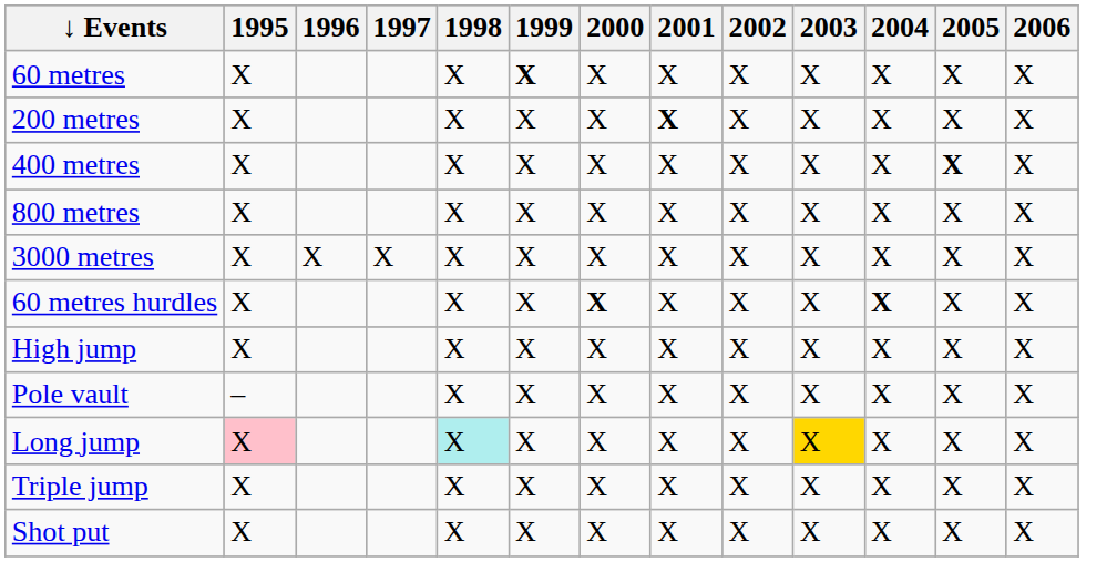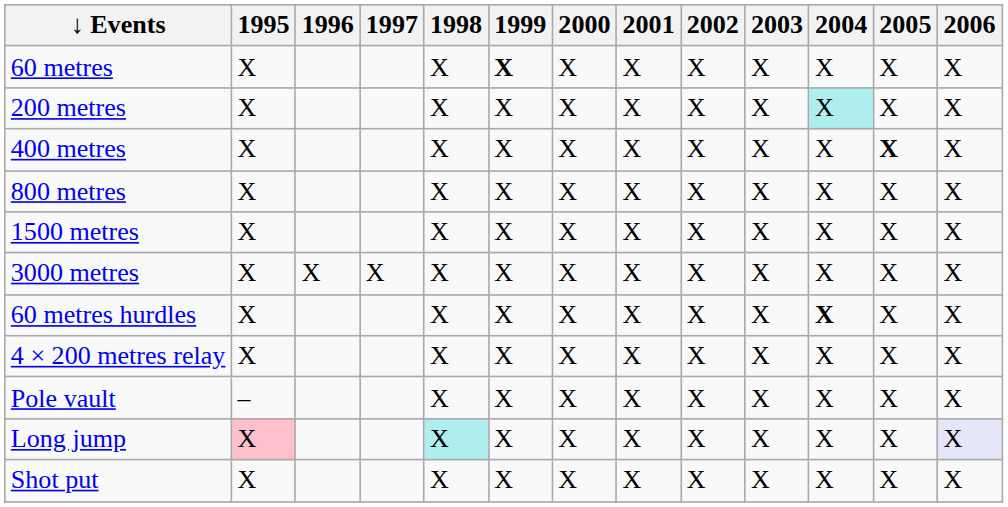 <table class = "wikitable">
 <tr>
 <th>↓ Events</th>
 <th>1995</th>
 <th>1996</th>
 <th>1997</th>
 <th>1998</th>
 <th>1999</th>
 <th>2000</th>
 <th>2001</th>
 <th>2002</th>
 <th>2003</th>
 <th>2004</th>
 <th>2005</th>
 <th>2006</th>
 </tr>
 <tr>
 <td align = "left"><a href='#'>60 metres</a></td>
 <td>X</td>
 <td></td>
 <td></td>
 <td>X</td>
 <td><strong>X</strong></td>
 <td>X</td>
 <td>X</td>
 <td>X</td>
 <td>X</td>
 <td>X</td>
 <td>X</td>
 <td>X</td>
 </tr>
 <tr>
 <td align = "left"><a href='#'>200 metres</a></td>
 <td>X</td>
 <td></td>
 <td></td>
 <td>X</td>
 <td>X</td>
 <td>X</td>
-<td><strong>X</strong></td>
 <td>X</td>
 <td>X</td>
 <td>X</td>
+<td style="background: paleturquoise;">X</td>
 <td>X</td>
 <td>X</td>
 </tr>
 <tr>
 <td align = "left"><a href='#'>400 metres</a></td>
 <td>X</td>
 <td></td>
 <td></td>
 <td>X</td>
 <td>X</td>
 <td>X</td>
 <td>X</td>
 <td>X</td>
 <td>X</td>
 <td>X</td>
 <td><strong>X</strong></td>
 <td>X</td>
 </tr>
 <tr>
 <td align = "left"><a href='#'>800 metres</a></td>
+<td>X</td>
+<td></td>
+<td></td>
+<td>X</td>
+<td>X</td>
+<td>X</td>
+<td>X</td>
+<td>X</td>
+<td>X</td>
+<td>X</td>
+<td>X</td>
+<td>X</td>
+</tr>
+<tr>
+<td align = "left"><a href='#'>1500 metres</a></td>
 <td>X</td>
 <td></td>
 <td></td>
 <td>X</td>
 <td>X</td>
 <td>X</td>
 <td>X</td>
 <td>X</td>
 <td>X</td>
 <td>X</td>
 <td>X</td>
 <td>X</td>
 </tr>
 <tr>
 <td align = "left"><a href='#'>3000 metres</a></td>
 <td>X</td>
 <td>X</td>
 <td>X</td>
 <td>X</td>
 <td>X</td>
 <td>X</td>
 <td>X</td>
 <td>X</td>
 <td>X</td>
 <td>X</td>
 <td>X</td>
 <td>X</td>
 </tr>
 <tr>
 <td align = "left"><a href='#'>60 metres hurdles</a></td>
 <td>X</td>
 <td></td>
 <td></td>
 <td>X</td>
 <td>X</td>
-<td><strong>X</strong></td>
+<td>X</td>
 <td>X</td>
 <td>X</td>
 <td>X</td>
 <td><strong>X</strong></td>
 <td>X</td>
 <td>X</td>
 </tr>
 <tr>
-<td align = "left"><a href='#'>High jump</a></td>
+<td align = "left"><a href='#'>4 × 200 metres relay</a></td>
 <td>X</td>
 <td></td>
 <td></td>
 <td>X</td>
 <td>X</td>
 <td>X</td>
 <td>X</td>
 <td>X</td>
 <td>X</td>
 <td>X</td>
 <td>X</td>
 <td>X</td>
 </tr>
 <tr>
 <td align = "left"><a href='#'>Pole vault</a></td>
 <td>–</td>
 <td></td>
 <td></td>
 <td>X</td>
 <td>X</td>
 <td>X</td>
 <td>X</td>
 <td>X</td>
 <td>X</td>
 <td>X</td>
 <td>X</td>
 <td>X</td>
 </tr>
 <tr>
 <td align = "left"><a href='#'>Long jump</a></td>
 <td style="background: pink;">X</td>
 <td></td>
 <td></td>
 <td style="background: paleturquoise;">X</td>
 <td>X</td>
 <td>X</td>
 <td>X</td>
 <td>X</td>
-<td style="background: gold;">X</td>
 <td>X</td>
 <td>X</td>
 <td>X</td>
-</tr>
-<tr>
-<td align = "left"><a href='#'>Triple jump</a></td>
-<td>X</td>
-<td></td>
-<td></td>
-<td>X</td>
-<td>X</td>
-<td>X</td>
-<td>X</td>
-<td>X</td>
-<td>X</td>
-<td>X</td>
-<td>X</td>
-<td>X</td>
+<td style="background: lavender;">X</td>
 </tr>
 <tr>
 <td align = "left"><a href='#'>Shot put</a></td>
 <td>X</td>
 <td></td>
 <td></td>
 <td>X</td>
 <td>X</td>
 <td>X</td>
 <td>X</td>
 <td>X</td>
 <td>X</td>
 <td>X</td>
 <td>X</td>
 <td>X</td>
 </tr>
 </table>
